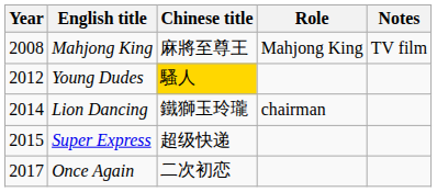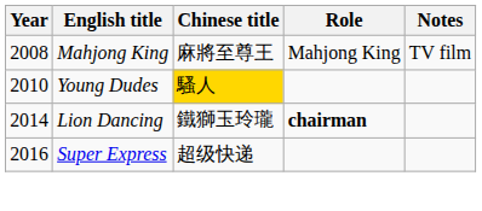 <table class="wikitable sortable">
 <tr>
 <th>Year</th>
 <th>English title</th>
 <th>Chinese title</th>
 <th>Role</th>
 <th class="unsortable">Notes</th>
 </tr>
 <tr>
 <td>2008</td>
 <td><em>Mahjong King</em></td>
 <td>麻將至尊王</td>
 <td>Mahjong King</td>
 <td>TV film</td>
 </tr>
 <tr>
-<td>2012</td>
+<td>2010</td>
 <td><em>Young Dudes</em></td>
 <td style="background: gold;">騷人</td>
 <td></td>
 <td></td>
 </tr>
 <tr>
 <td>2014</td>
 <td><em>Lion Dancing</em></td>
 <td>鐵獅玉玲瓏</td>
-<td>chairman</td>
+<td><strong>chairman</strong></td>
 <td></td>
 </tr>
 <tr>
-<td>2015</td>
+<td>2016</td>
 <td><em><a href='#'>Super Express</a></em></td>
 <td>超级快递</td>
 <td></td>
 <td></td>
 </tr>
-<tr>
-<td>2017</td>
-<td><em>Once Again</em></td>
-<td>二次初恋</td>
-<td></td>
-<td></td>
-</tr>
 </table>
